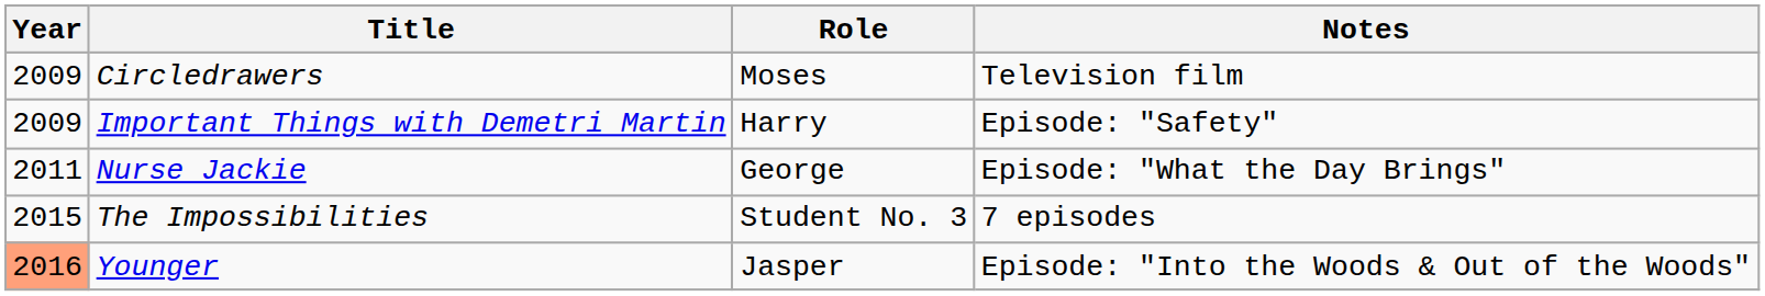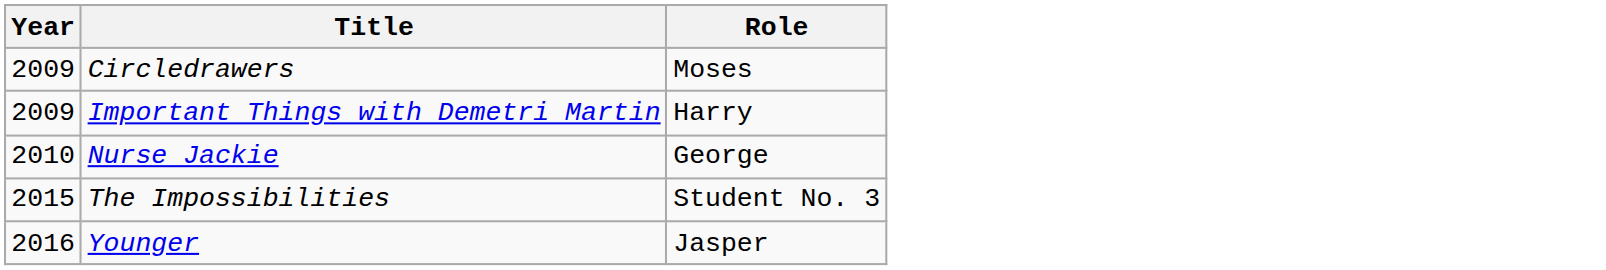 <table class="wikitable sortable">
 <tr>
 <th>Year</th>
 <th>Title</th>
 <th>Role</th>
-<th>Notes</th>
 </tr>
 <tr>
 <td>2009</td>
 <td><em>Circledrawers</em></td>
 <td>Moses</td>
-<td>Television film</td>
 </tr>
 <tr>
 <td>2009</td>
 <td><em><a href='#'>Important Things with Demetri Martin</a></em></td>
 <td>Harry</td>
-<td>Episode: "Safety"</td>
 </tr>
 <tr>
-<td>2011</td>
+<td>2010</td>
 <td><em><a href='#'>Nurse Jackie</a></em></td>
 <td>George</td>
-<td>Episode: "What the Day Brings"</td>
 </tr>
 <tr>
 <td>2015</td>
 <td><em>The Impossibilities</em></td>
 <td>Student No. 3</td>
-<td>7 episodes</td>
 </tr>
 <tr>
-<td style="background: lightsalmon;">2016</td>
+<td>2016</td>
 <td><a href='#'><em>Younger</em></a></td>
 <td>Jasper</td>
-<td>Episode: "Into the Woods & Out of the Woods"</td>
 </tr>
 </table>
